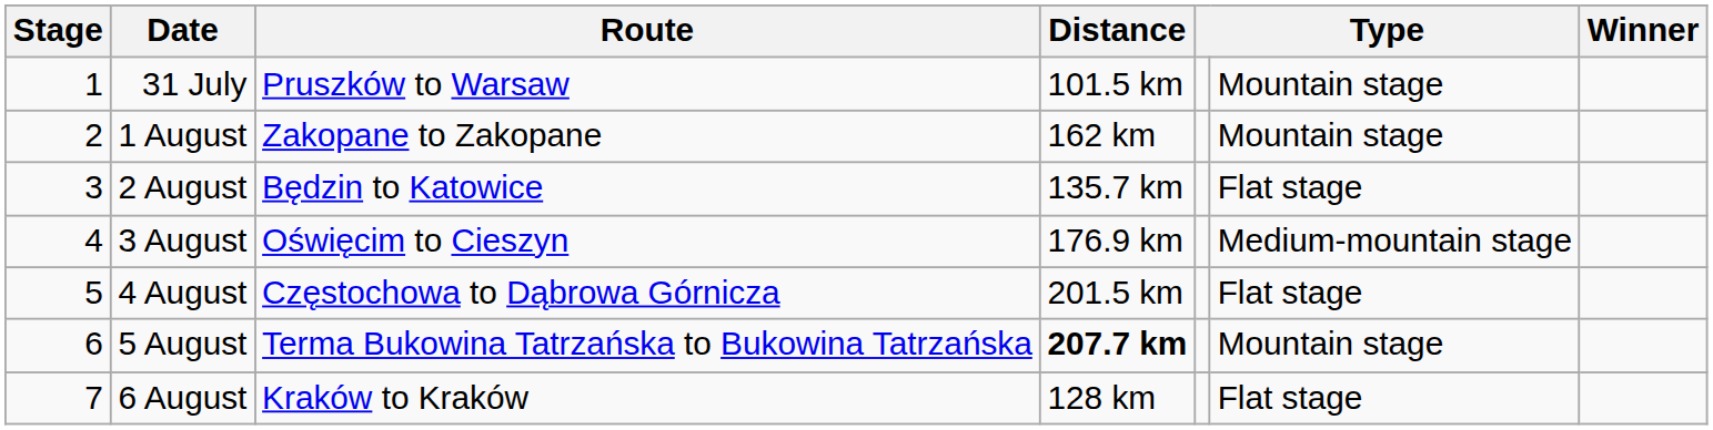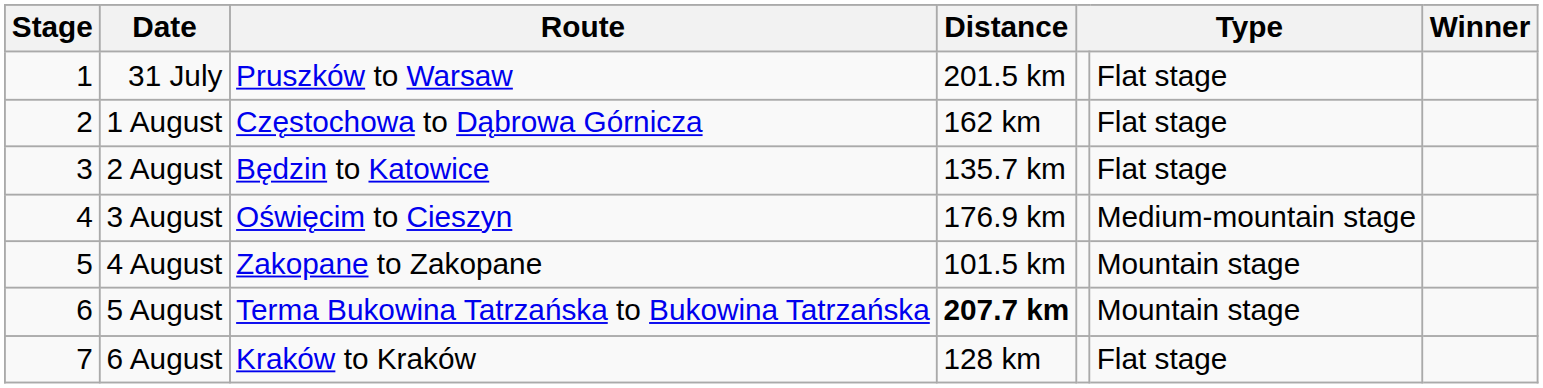 <table class="wikitable">
 <tr>
 <th>Stage</th>
 <th>Date</th>
 <th>Route</th>
 <th>Distance</th>
 <th colspan="2">Type</th>
 <th>Winner</th>
 </tr>
 <tr>
 <td align=right>1</td>
 <td align=right>31 July</td>
 <td><a href='#'>Pruszków</a> to <a href='#'>Warsaw</a></td>
-<td>101.5 km</td>
+<td>201.5 km</td>
 <td></td>
-<td>Mountain stage</td>
+<td>Flat stage</td>
 <td></td>
 </tr>
 <tr>
 <td align=right>2</td>
 <td align=right>1 August</td>
-<td><a href='#'>Zakopane</a> to Zakopane</td>
+<td><a href='#'>Częstochowa</a> to <a href='#'>Dąbrowa Górnicza</a></td>
 <td>162 km</td>
 <td></td>
-<td>Mountain stage</td>
+<td>Flat stage</td>
 <td></td>
 </tr>
 <tr>
 <td align=right>3</td>
 <td align=right>2 August</td>
 <td><a href='#'>Będzin</a> to <a href='#'>Katowice</a></td>
 <td>135.7 km</td>
 <td></td>
 <td>Flat stage</td>
 <td></td>
 </tr>
 <tr>
 <td align=right>4</td>
 <td align=right>3 August</td>
 <td><a href='#'>Oświęcim</a> to <a href='#'>Cieszyn</a></td>
 <td>176.9 km</td>
 <td></td>
 <td>Medium-mountain stage</td>
 <td></td>
 </tr>
 <tr>
 <td align=right>5</td>
 <td align=right>4 August</td>
-<td><a href='#'>Częstochowa</a> to <a href='#'>Dąbrowa Górnicza</a></td>
-<td>201.5 km</td>
+<td><a href='#'>Zakopane</a> to Zakopane</td>
+<td>101.5 km</td>
 <td></td>
-<td>Flat stage</td>
+<td>Mountain stage</td>
 <td></td>
 </tr>
 <tr>
 <td align=right>6</td>
 <td align=right>5 August</td>
 <td><a href='#'>Terma Bukowina Tatrzańska</a> to <a href='#'>Bukowina Tatrzańska</a></td>
 <td><strong>207.7 km</strong></td>
 <td></td>
 <td>Mountain stage</td>
 <td></td>
 </tr>
 <tr>
 <td align=right>7</td>
 <td align=right>6 August</td>
 <td><a href='#'>Kraków</a> to Kraków</td>
 <td>128 km</td>
 <td></td>
 <td>Flat stage</td>
 <td></td>
 </tr>
 </table>
